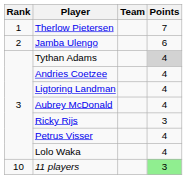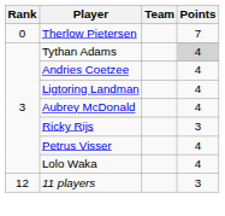 <table class="wikitable">
 <tr>
 <th>Rank</th>
 <th>Player</th>
 <th>Team</th>
 <th>Points</th>
 </tr>
 <tr>
-<td align=center>1</td>
+<td align=center>0</td>
 <td><a href='#'>Therlow Pietersen</a></td>
 <td></td>
 <td align=center>7</td>
-</tr>
-<tr>
-<td align=center>2</td>
-<td><a href='#'>Jamba Ulengo</a></td>
-<td></td>
-<td align=center>6</td>
 </tr>
 <tr>
 <td rowspan=7  align=center>3</td>
 <td>Tythan Adams</td>
 <td></td>
 <td align=center style="background: lightgrey;">4</td>
 </tr>
 <tr>
 <td><a href='#'>Andries Coetzee</a></td>
 <td></td>
 <td align=center>4</td>
 </tr>
 <tr>
 <td><a href='#'>Ligtoring Landman</a></td>
 <td></td>
 <td align=center>4</td>
 </tr>
 <tr>
 <td><a href='#'>Aubrey McDonald</a></td>
 <td></td>
 <td align=center>4</td>
 </tr>
 <tr>
 <td><a href='#'>Ricky Rijs</a></td>
 <td></td>
 <td align=center>3</td>
 </tr>
 <tr>
 <td><a href='#'>Petrus Visser</a></td>
 <td></td>
 <td align=center>4</td>
 </tr>
 <tr>
 <td>Lolo Waka</td>
 <td></td>
 <td align=center>4</td>
 </tr>
 <tr>
-<td rowspan=1  align=center>10</td>
+<td rowspan=1  align=center>12</td>
 <td><em>11 players</em></td>
 <td></td>
-<td align=center style="background: lightgreen;">3</td>
+<td align=center>3</td>
 </tr>
 </table>
